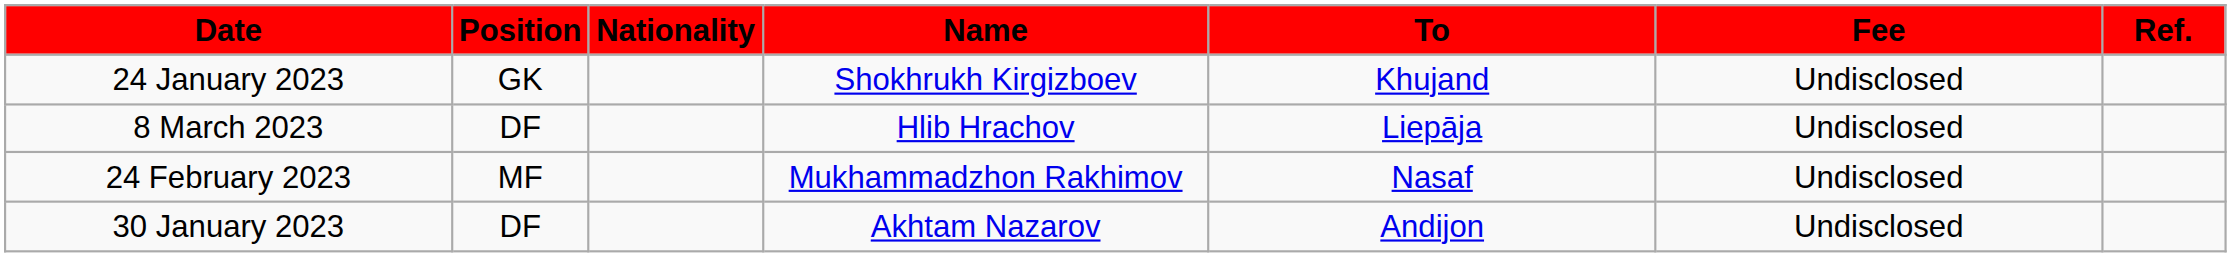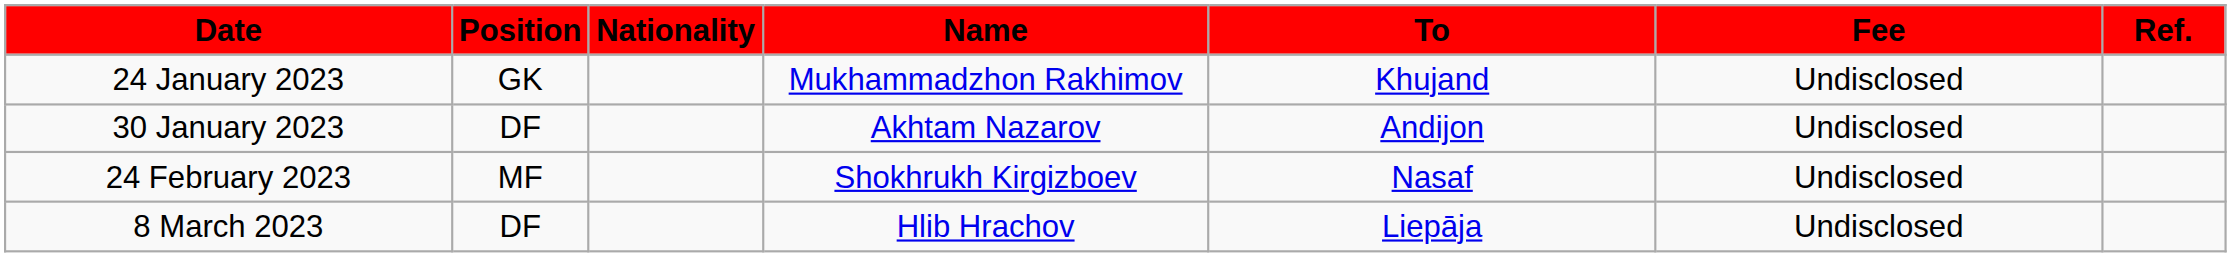 <table class="wikitable"  style="text-align:center; font-size:90%; ">
 <tr>
 <th style="background:#FF0000; color:#000000; width:200px;">Date</th>
 <th style="background:#FF0000; color:#000000; width:50px;">Position</th>
 <th style="background:#FF0000; color:#000000; width:50px;">Nationality</th>
 <th style="background:#FF0000; color:#000000; width:200px;">Name</th>
 <th style="background:#FF0000; color:#000000; width:200px;">To</th>
 <th style="background:#FF0000; color:#000000; width:200px;">Fee</th>
 <th style="background:#FF0000; color:#000000; width:50px;">Ref.</th>
 </tr>
 <tr>
 <td>24 January 2023</td>
 <td>GK</td>
 <td></td>
+<td><a href='#'>Mukhammadzhon Rakhimov</a></td>
+<td><a href='#'>Khujand</a></td>
+<td>Undisclosed</td>
+<td></td>
+</tr>
+<tr>
+<td>30 January 2023</td>
+<td>DF</td>
+<td></td>
+<td><a href='#'>Akhtam Nazarov</a></td>
+<td><a href='#'>Andijon</a></td>
+<td>Undisclosed</td>
+<td></td>
+</tr>
+<tr>
+<td>24 February 2023</td>
+<td>MF</td>
+<td></td>
 <td><a href='#'>Shokhrukh Kirgizboev</a></td>
-<td><a href='#'>Khujand</a></td>
+<td><a href='#'>Nasaf</a></td>
 <td>Undisclosed</td>
 <td></td>
 </tr>
 <tr>
 <td>8 March 2023</td>
 <td>DF</td>
 <td></td>
 <td><a href='#'>Hlib Hrachov</a></td>
 <td><a href='#'>Liepāja</a></td>
 <td>Undisclosed</td>
 <td></td>
 </tr>
-<tr>
-<td>24 February 2023</td>
-<td>MF</td>
-<td></td>
-<td><a href='#'>Mukhammadzhon Rakhimov</a></td>
-<td><a href='#'>Nasaf</a></td>
-<td>Undisclosed</td>
-<td></td>
-</tr>
-<tr>
-<td>30 January 2023</td>
-<td>DF</td>
-<td></td>
-<td><a href='#'>Akhtam Nazarov</a></td>
-<td><a href='#'>Andijon</a></td>
-<td>Undisclosed</td>
-<td></td>
-</tr>
 </table>
